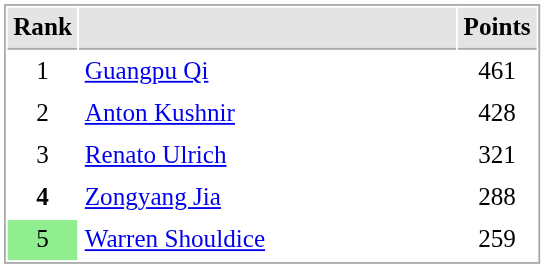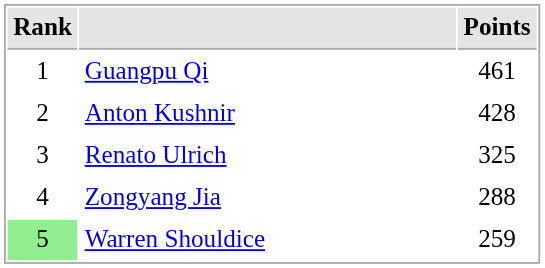 <table cellspacing="1" cellpadding="3" style="border:1px solid #AAAAAA;font-size:86%">
 <tr bgcolor="#E4E4E4">
 <th style="border-bottom:1px solid #AAAAAA" width=10>Rank</th>
 <th style="border-bottom:1px solid #AAAAAA" width=200></th>
 <th style="border-bottom:1px solid #AAAAAA" width=20>Points</th>
 </tr>
 <tr>
 <td align="center">1</td>
 <td> <a href='#'>Guangpu Qi</a></td>
 <td align=center>461</td>
 </tr>
 <tr>
 <td align="center">2</td>
 <td> <a href='#'>Anton Kushnir</a></td>
 <td align=center>428</td>
 </tr>
 <tr>
 <td align="center">3</td>
 <td> <a href='#'>Renato Ulrich</a></td>
-<td align=center>321</td>
+<td align=center>325</td>
 </tr>
 <tr>
-<td align="center"><strong>4</strong></td>
+<td align="center">4</td>
 <td> <a href='#'>Zongyang Jia</a></td>
 <td align=center>288</td>
 </tr>
 <tr>
 <td align="center" style="background: lightgreen;">5</td>
 <td> <a href='#'>Warren Shouldice</a></td>
 <td align=center>259</td>
 </tr>
 </table>
